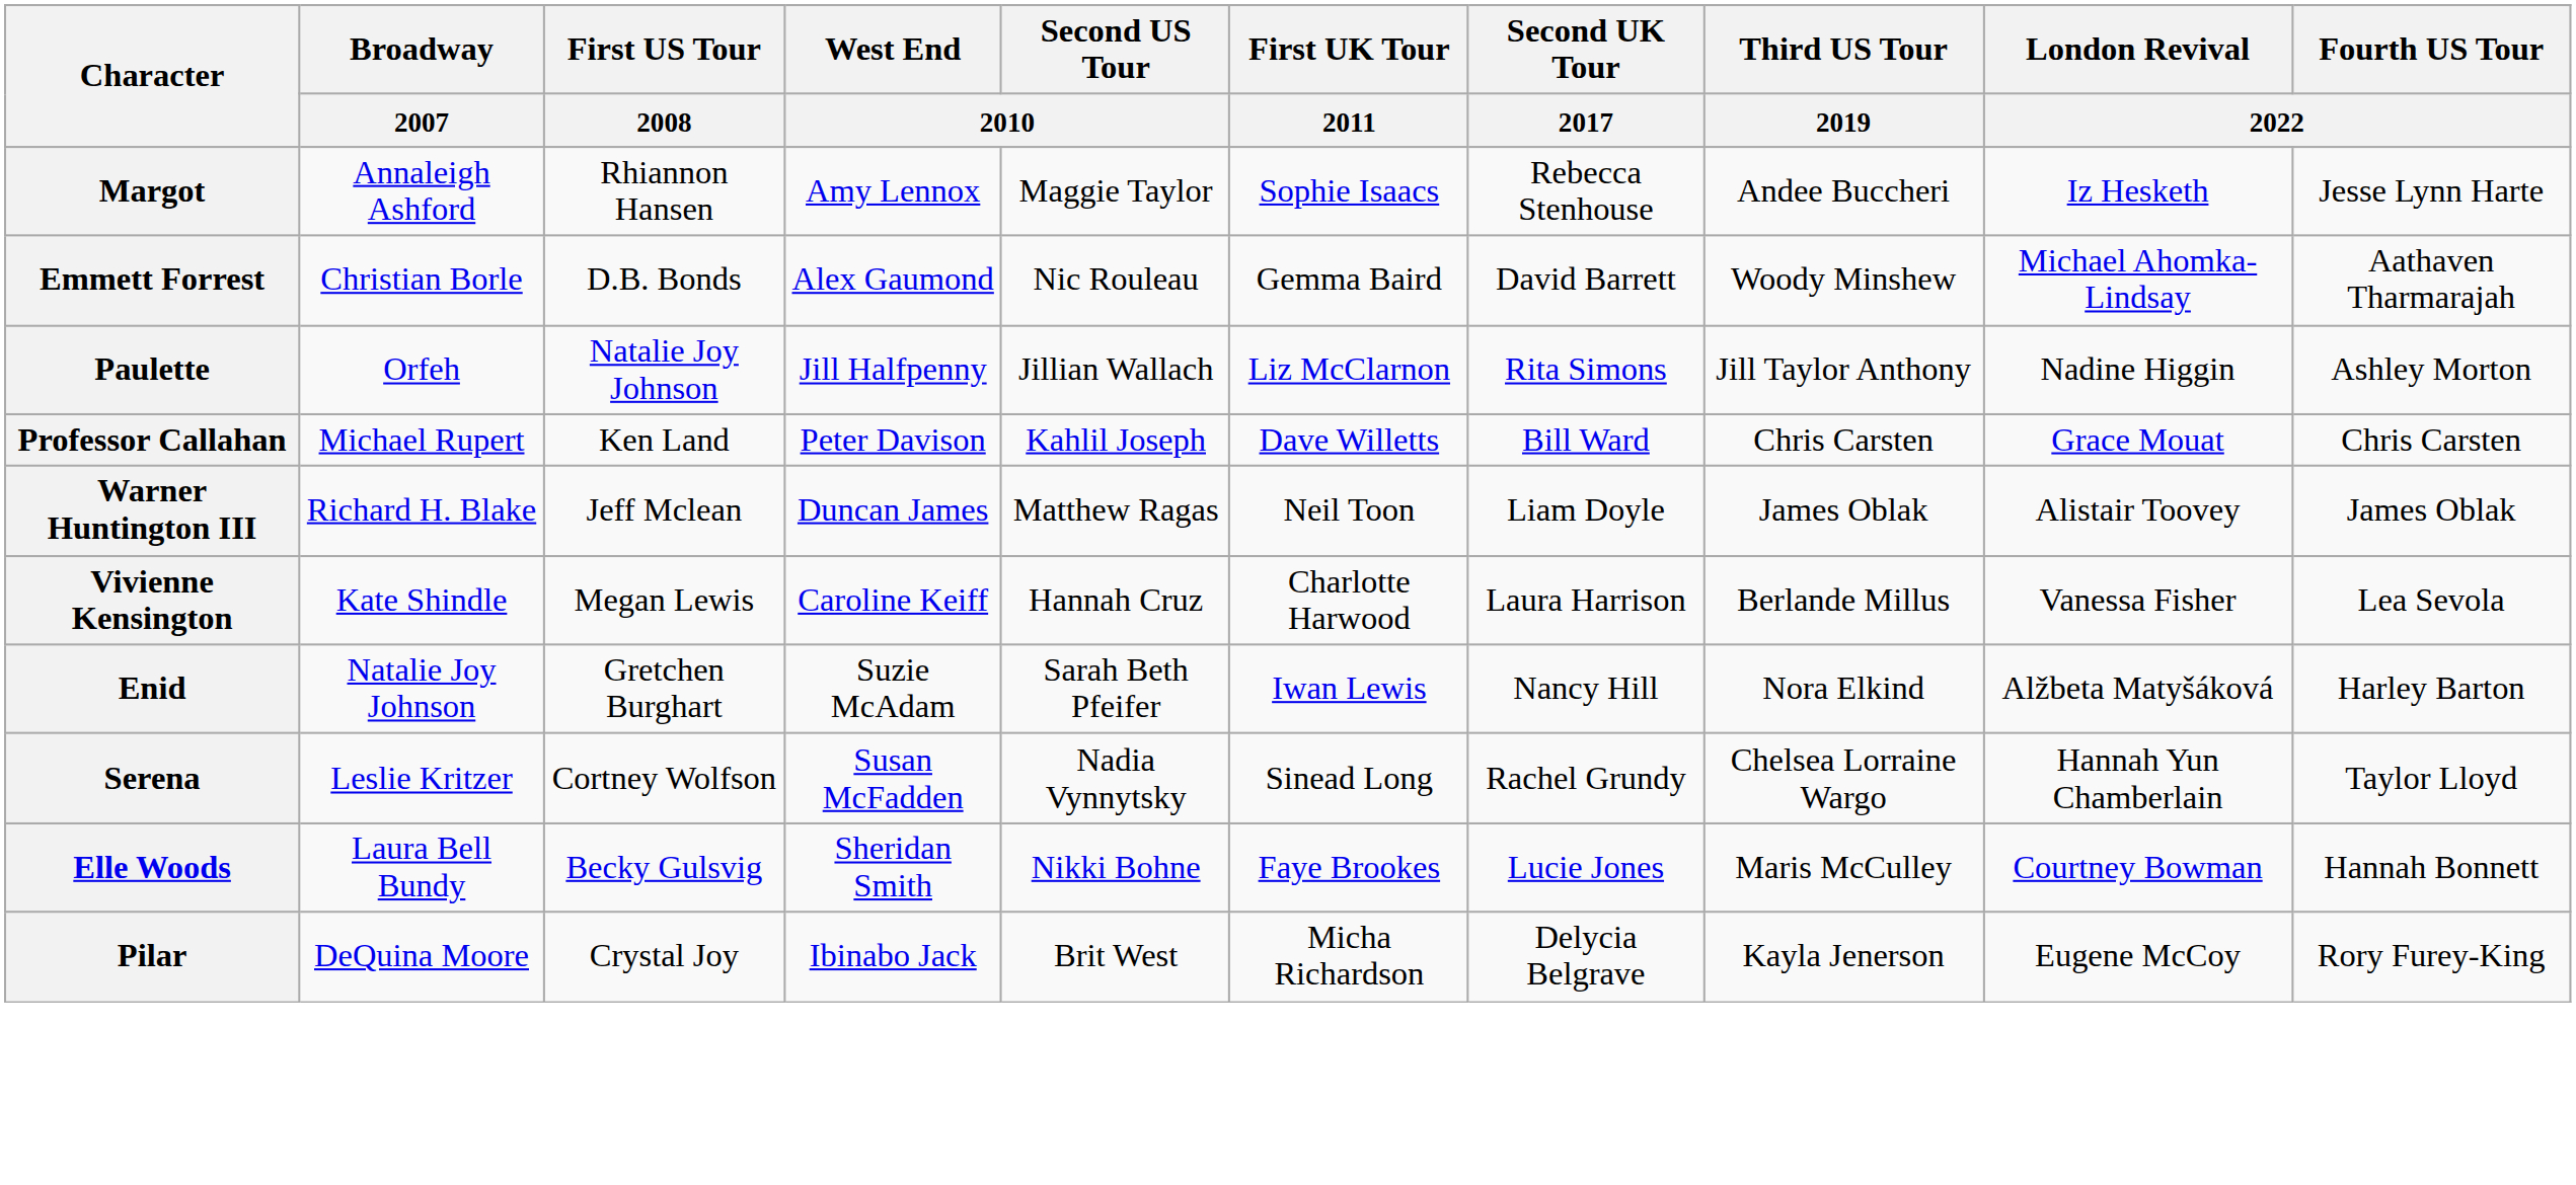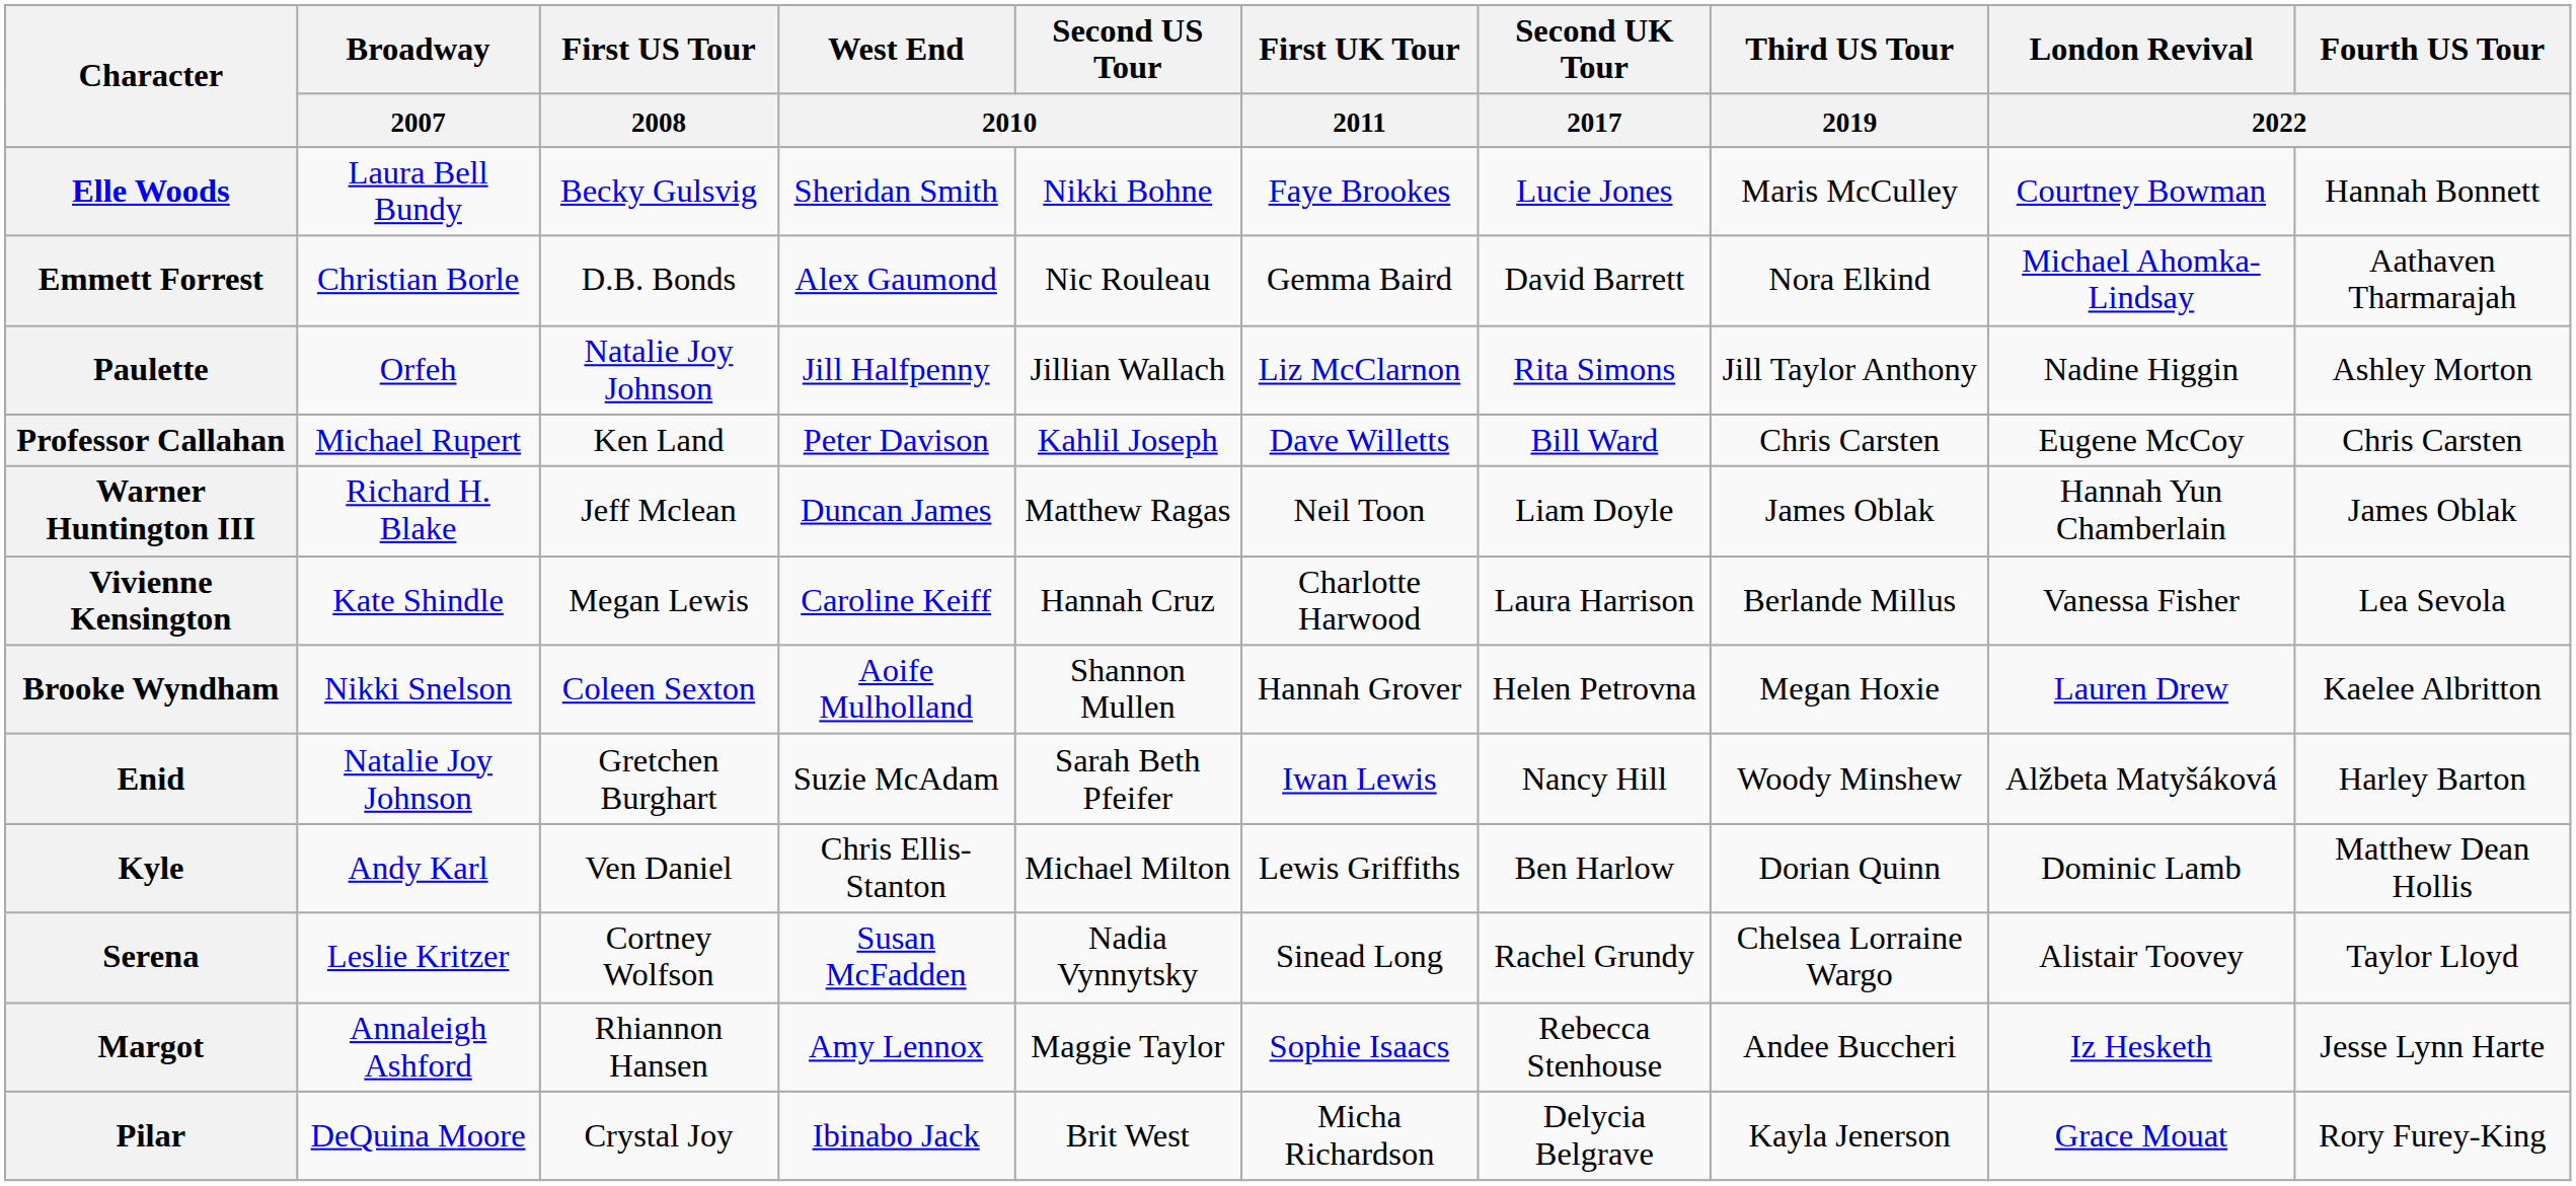 <table class="wikitable">
 <tr>
 <th rowspan="2">Character</th>
 <th>Broadway</th>
 <th>First US Tour</th>
 <th>West End</th>
 <th>Second US Tour</th>
 <th>First UK Tour</th>
 <th>Second UK Tour</th>
 <th>Third US Tour</th>
 <th>London Revival</th>
 <th>Fourth US Tour</th>
 </tr>
 <tr>
 <th><small>2007</small></th>
 <th><small>2008</small></th>
 <th colspan="2"><small>2010</small></th>
 <th><small>2011</small></th>
 <th><small>2017</small></th>
 <th><small>2019</small></th>
 <th colspan="2"><small>2022</small></th>
 </tr>
 <tr>
-<th>Margot</th>
-<td align="center"><a href='#'>Annaleigh Ashford</a></td>
-<td align="center">Rhiannon Hansen</td>
-<td align="center"><a href='#'>Amy Lennox</a></td>
-<td align="center">Maggie Taylor</td>
-<td align="center"><a href='#'>Sophie Isaacs</a></td>
-<td align="center">Rebecca Stenhouse</td>
-<td align="center">Andee Buccheri</td>
-<td align="center"><a href='#'>Iz Hesketh</a></td>
-<td align="center">Jesse Lynn Harte</td>
+<th><a href='#'>Elle Woods</a></th>
+<td align="center"><a href='#'>Laura Bell Bundy</a></td>
+<td align="center"><a href='#'>Becky Gulsvig</a></td>
+<td align="center"><a href='#'>Sheridan Smith</a></td>
+<td align="center"><a href='#'>Nikki Bohne</a></td>
+<td align="center"><a href='#'>Faye Brookes</a></td>
+<td align="center"><a href='#'>Lucie Jones</a></td>
+<td align="center">Maris McCulley</td>
+<td align="center"><a href='#'>Courtney Bowman</a></td>
+<td align="center">Hannah Bonnett</td>
 </tr>
 <tr>
 <th>Emmett Forrest</th>
 <td align="center"><a href='#'>Christian Borle</a></td>
 <td align="center">D.B. Bonds</td>
 <td align="center"><a href='#'>Alex Gaumond</a></td>
 <td align="center">Nic Rouleau</td>
 <td align="center">Gemma Baird</td>
 <td align="center">David Barrett</td>
-<td align="center">Woody Minshew</td>
+<td align="center">Nora Elkind</td>
 <td align="center"><a href='#'>Michael Ahomka-Lindsay</a></td>
 <td align="center">Aathaven Tharmarajah</td>
 </tr>
 <tr>
 <th>Paulette</th>
 <td align="center"><a href='#'>Orfeh</a></td>
 <td align="center"><a href='#'>Natalie Joy Johnson</a></td>
 <td align="center"><a href='#'>Jill Halfpenny</a></td>
 <td align="center">Jillian Wallach</td>
 <td align="center"><a href='#'>Liz McClarnon</a></td>
 <td align="center"><a href='#'>Rita Simons</a></td>
 <td align="center">Jill Taylor Anthony</td>
 <td align="center">Nadine Higgin</td>
 <td align="center">Ashley Morton</td>
 </tr>
 <tr>
 <th>Professor Callahan</th>
 <td align="center"><a href='#'>Michael Rupert</a></td>
 <td align="center">Ken Land</td>
 <td align="center"><a href='#'>Peter Davison</a></td>
 <td align="center"><a href='#'>Kahlil Joseph</a></td>
 <td align="center"><a href='#'>Dave Willetts</a></td>
 <td align="center"><a href='#'>Bill Ward</a></td>
 <td align="center">Chris Carsten</td>
-<td align="center"><a href='#'>Grace Mouat</a></td>
+<td align="center">Eugene McCoy</td>
 <td align="center">Chris Carsten</td>
 </tr>
 <tr>
 <th>Warner Huntington III</th>
 <td align="center"><a href='#'>Richard H. Blake</a></td>
 <td align="center">Jeff Mclean</td>
 <td align="center"><a href='#'>Duncan James</a></td>
 <td align="center">Matthew Ragas</td>
 <td align="center">Neil Toon</td>
 <td align="center">Liam Doyle</td>
 <td align="center">James Oblak</td>
-<td align="center">Alistair Toovey</td>
+<td align="center">Hannah Yun Chamberlain</td>
 <td align="center">James Oblak</td>
 </tr>
 <tr>
 <th>Vivienne Kensington</th>
 <td align="center"><a href='#'>Kate Shindle</a></td>
 <td align="center">Megan Lewis</td>
 <td align="center"><a href='#'>Caroline Keiff</a></td>
 <td align="center">Hannah Cruz</td>
 <td align="center">Charlotte Harwood</td>
 <td align="center">Laura Harrison</td>
 <td align="center">Berlande Millus</td>
 <td align="center">Vanessa Fisher</td>
 <td align="center">Lea Sevola</td>
 </tr>
 <tr>
+<th>Brooke Wyndham</th>
+<td align="center"><a href='#'>Nikki Snelson</a></td>
+<td align="center"><a href='#'>Coleen Sexton</a></td>
+<td align="center"><a href='#'>Aoife Mulholland</a></td>
+<td align="center">Shannon Mullen</td>
+<td align="center">Hannah Grover</td>
+<td align="center">Helen Petrovna</td>
+<td align="center">Megan Hoxie</td>
+<td align="center"><a href='#'>Lauren Drew</a></td>
+<td align="center">Kaelee Albritton</td>
+</tr>
+<tr>
 <th>Enid</th>
 <td align="center"><a href='#'>Natalie Joy Johnson</a></td>
 <td align="center">Gretchen Burghart</td>
 <td align="center">Suzie McAdam</td>
 <td align="center">Sarah Beth Pfeifer</td>
 <td align="center"><a href='#'>Iwan Lewis</a></td>
 <td align="center">Nancy Hill</td>
-<td align="center">Nora Elkind</td>
+<td align="center">Woody Minshew</td>
 <td align="center">Alžbeta Matyšáková</td>
 <td align="center">Harley Barton</td>
+</tr>
+<tr>
+<th>Kyle</th>
+<td align="center"><a href='#'>Andy Karl</a></td>
+<td align="center">Ven Daniel</td>
+<td align="center">Chris Ellis-Stanton</td>
+<td align="center">Michael Milton</td>
+<td align="center">Lewis Griffiths</td>
+<td align="center">Ben Harlow</td>
+<td align="center">Dorian Quinn</td>
+<td align="center">Dominic Lamb</td>
+<td align="center">Matthew Dean Hollis</td>
 </tr>
 <tr>
 <th>Serena</th>
 <td align="center"><a href='#'>Leslie Kritzer</a></td>
 <td align="center">Cortney Wolfson</td>
 <td align="center"><a href='#'>Susan McFadden</a></td>
 <td align="center">Nadia Vynnytsky</td>
 <td align="center">Sinead Long</td>
 <td align="center">Rachel Grundy</td>
 <td align="center">Chelsea Lorraine Wargo</td>
-<td align="center">Hannah Yun Chamberlain</td>
+<td align="center">Alistair Toovey</td>
 <td align="center">Taylor Lloyd</td>
 </tr>
 <tr>
-<th><a href='#'>Elle Woods</a></th>
-<td align="center"><a href='#'>Laura Bell Bundy</a></td>
-<td align="center"><a href='#'>Becky Gulsvig</a></td>
-<td align="center"><a href='#'>Sheridan Smith</a></td>
-<td align="center"><a href='#'>Nikki Bohne</a></td>
-<td align="center"><a href='#'>Faye Brookes</a></td>
-<td align="center"><a href='#'>Lucie Jones</a></td>
-<td align="center">Maris McCulley</td>
-<td align="center"><a href='#'>Courtney Bowman</a></td>
-<td align="center">Hannah Bonnett</td>
+<th>Margot</th>
+<td align="center"><a href='#'>Annaleigh Ashford</a></td>
+<td align="center">Rhiannon Hansen</td>
+<td align="center"><a href='#'>Amy Lennox</a></td>
+<td align="center">Maggie Taylor</td>
+<td align="center"><a href='#'>Sophie Isaacs</a></td>
+<td align="center">Rebecca Stenhouse</td>
+<td align="center">Andee Buccheri</td>
+<td align="center"><a href='#'>Iz Hesketh</a></td>
+<td align="center">Jesse Lynn Harte</td>
 </tr>
 <tr>
 <th>Pilar</th>
 <td align="center"><a href='#'>DeQuina Moore</a></td>
 <td align="center">Crystal Joy</td>
 <td align="center"><a href='#'>Ibinabo Jack</a></td>
 <td align="center">Brit West</td>
 <td align="center">Micha Richardson</td>
 <td align="center">Delycia Belgrave</td>
 <td align="center">Kayla Jenerson</td>
-<td align="center">Eugene McCoy</td>
+<td align="center"><a href='#'>Grace Mouat</a></td>
 <td align="center">Rory Furey-King</td>
 </tr>
 </table>
